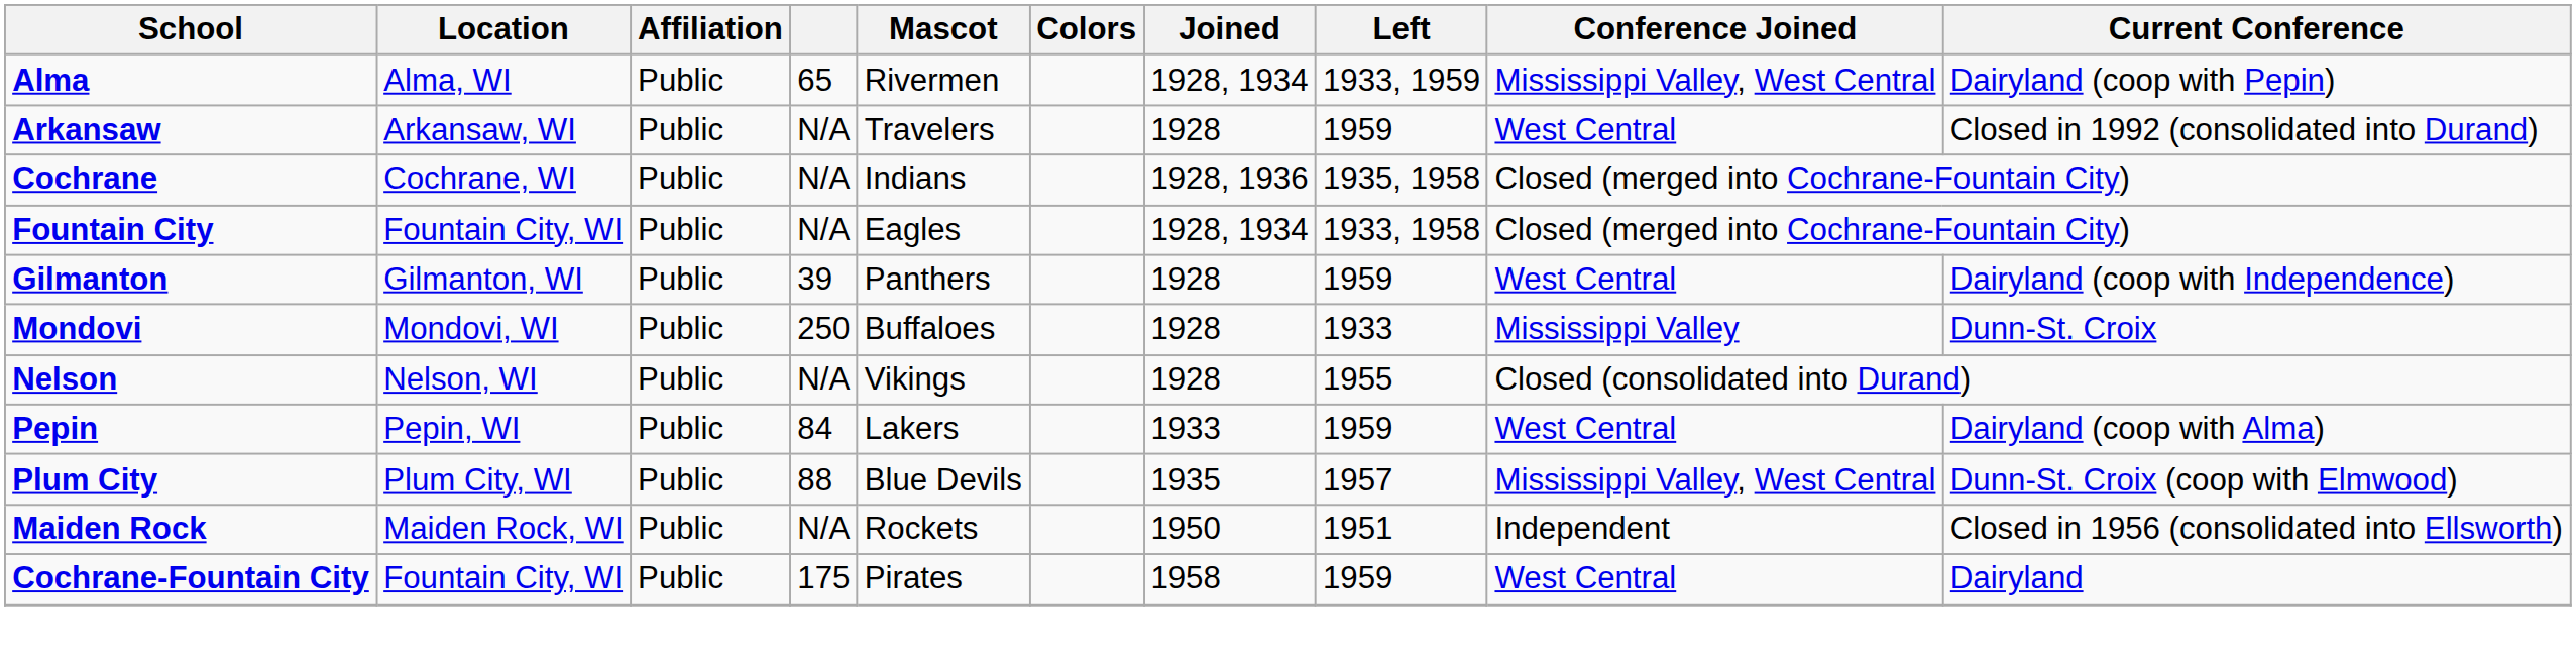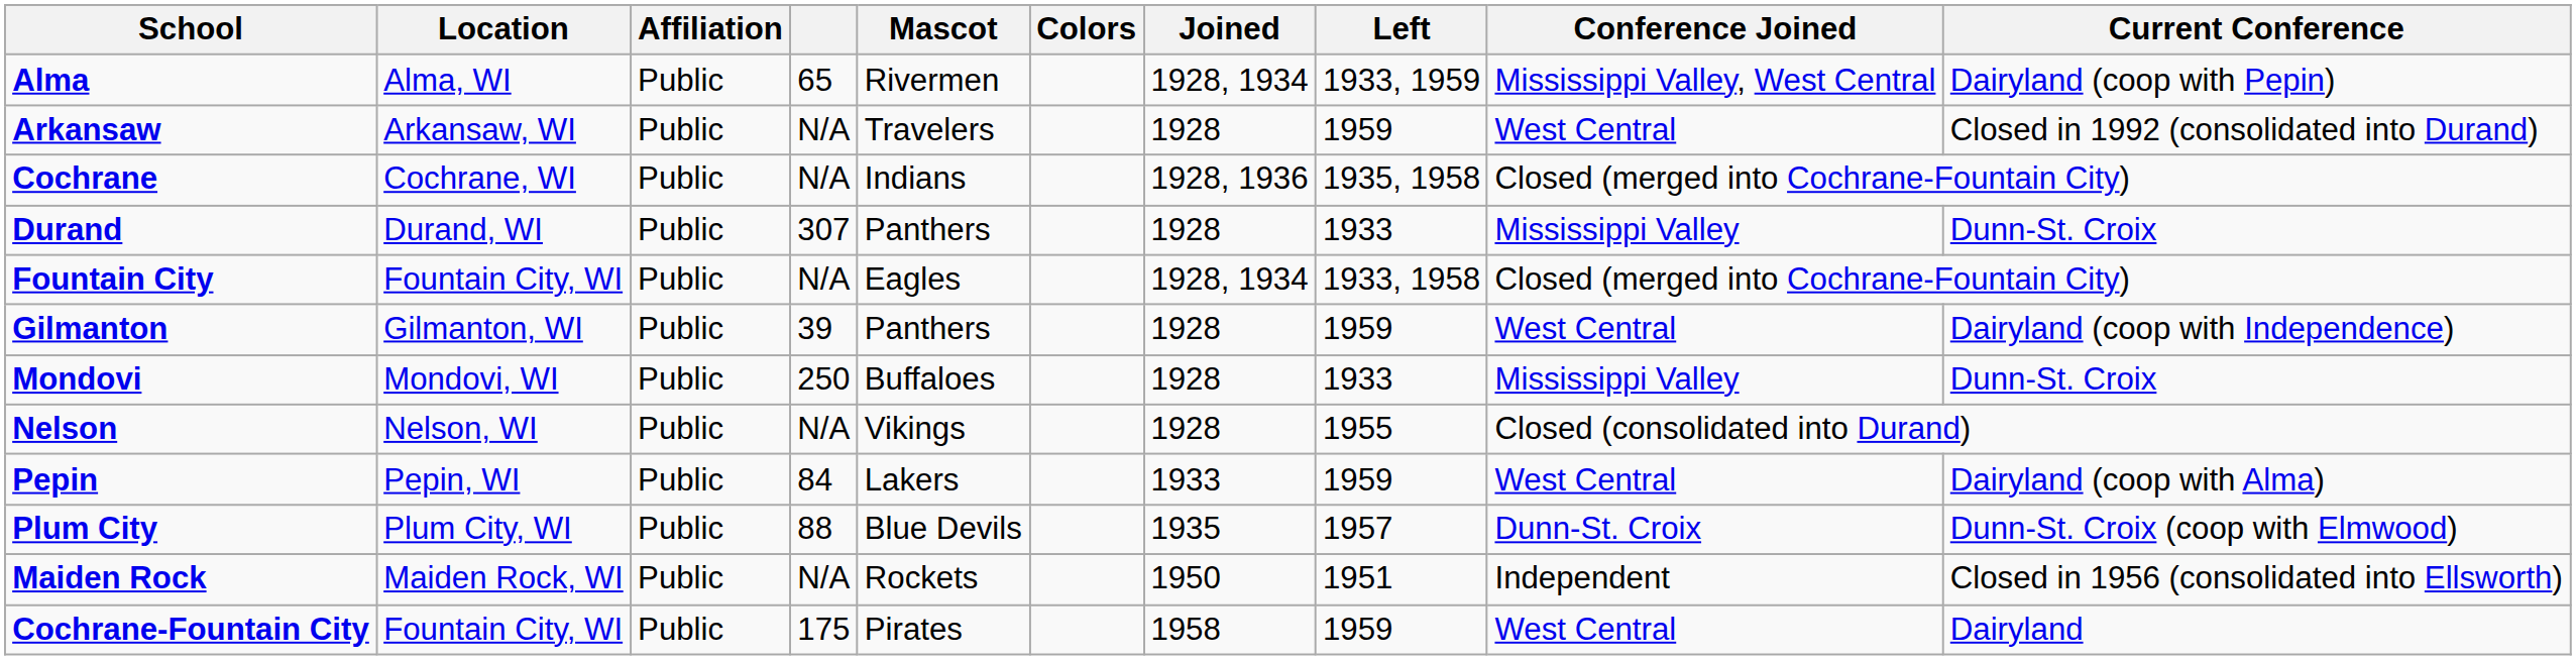 <table class="wikitable sortable">
 <tr>
 <th>School</th>
 <th>Location</th>
 <th>Affiliation</th>
 <th></th>
 <th>Mascot</th>
 <th>Colors</th>
 <th>Joined</th>
 <th>Left</th>
 <th>Conference Joined</th>
 <th>Current Conference</th>
 </tr>
 <tr>
 <td><a href='#'><strong>Alma</strong></a></td>
 <td><a href='#'>Alma, WI</a></td>
 <td>Public</td>
 <td>65</td>
 <td>Rivermen</td>
 <td> </td>
 <td>1928, 1934</td>
 <td>1933, 1959</td>
 <td><a href='#'>Mississippi Valley</a>, <a href='#'>West Central</a></td>
 <td><a href='#'>Dairyland</a> (coop with <a href='#'>Pepin</a>)</td>
 </tr>
 <tr>
 <td><a href='#'><strong>Arkansaw</strong></a></td>
 <td><a href='#'>Arkansaw, WI</a></td>
 <td>Public</td>
 <td>N/A</td>
 <td>Travelers</td>
 <td> </td>
 <td>1928</td>
 <td>1959</td>
 <td><a href='#'>West Central</a></td>
 <td>Closed in 1992 (consolidated into <a href='#'>Durand</a>)</td>
 </tr>
 <tr>
 <td><a href='#'><strong>Cochrane</strong></a></td>
 <td><a href='#'>Cochrane, WI</a></td>
 <td>Public</td>
 <td>N/A</td>
 <td>Indians</td>
 <td> </td>
 <td>1928, 1936</td>
 <td>1935, 1958</td>
 <td colspan="2">Closed (merged into <a href='#'>Cochrane-Fountain City</a>)</td>
+</tr>
+<tr>
+<td><a href='#'><strong>Durand</strong></a></td>
+<td><a href='#'>Durand, WI</a></td>
+<td>Public</td>
+<td>307</td>
+<td>Panthers</td>
+<td> </td>
+<td>1928</td>
+<td>1933</td>
+<td><a href='#'>Mississippi Valley</a></td>
+<td><a href='#'>Dunn-St. Croix</a></td>
 </tr>
 <tr>
 <td><a href='#'><strong>Fountain City</strong></a></td>
 <td><a href='#'>Fountain City, WI</a></td>
 <td>Public</td>
 <td>N/A</td>
 <td>Eagles</td>
 <td> </td>
 <td>1928, 1934</td>
 <td>1933, 1958</td>
 <td colspan="2">Closed (merged into <a href='#'>Cochrane-Fountain City</a>)</td>
 </tr>
 <tr>
 <td><a href='#'><strong>Gilmanton</strong></a></td>
 <td><a href='#'>Gilmanton, WI</a></td>
 <td>Public</td>
 <td>39</td>
 <td>Panthers</td>
 <td> </td>
 <td>1928</td>
 <td>1959</td>
 <td><a href='#'>West Central</a></td>
 <td><a href='#'>Dairyland</a> (coop with <a href='#'>Independence</a>)</td>
 </tr>
 <tr>
 <td><a href='#'><strong>Mondovi</strong></a></td>
 <td><a href='#'>Mondovi, WI</a></td>
 <td>Public</td>
 <td>250</td>
 <td>Buffaloes</td>
 <td> </td>
 <td>1928</td>
 <td>1933</td>
 <td><a href='#'>Mississippi Valley</a></td>
 <td><a href='#'>Dunn-St. Croix</a></td>
 </tr>
 <tr>
 <td><a href='#'><strong>Nelson</strong></a></td>
 <td><a href='#'>Nelson, WI</a></td>
 <td>Public</td>
 <td>N/A</td>
 <td>Vikings</td>
 <td> </td>
 <td>1928</td>
 <td>1955</td>
 <td colspan="2">Closed (consolidated into <a href='#'>Durand</a>)</td>
 </tr>
 <tr>
 <td><a href='#'><strong>Pepin</strong></a></td>
 <td><a href='#'>Pepin, WI</a></td>
 <td>Public</td>
 <td>84</td>
 <td>Lakers</td>
 <td> </td>
 <td>1933</td>
 <td>1959</td>
 <td><a href='#'>West Central</a></td>
 <td><a href='#'>Dairyland</a> (coop with <a href='#'>Alma</a>)</td>
 </tr>
 <tr>
 <td><a href='#'><strong>Plum City</strong></a></td>
 <td><a href='#'>Plum City, WI</a></td>
 <td>Public</td>
 <td>88</td>
 <td>Blue Devils</td>
 <td> </td>
 <td>1935</td>
 <td>1957</td>
-<td><a href='#'>Mississippi Valley</a>, <a href='#'>West Central</a></td>
+<td><a href='#'>Dunn-St. Croix</a></td>
 <td><a href='#'>Dunn-St. Croix</a> (coop with <a href='#'>Elmwood</a>)</td>
 </tr>
 <tr>
 <td><a href='#'><strong>Maiden Rock</strong></a></td>
 <td><a href='#'>Maiden Rock, WI</a></td>
 <td>Public</td>
 <td>N/A</td>
 <td>Rockets</td>
 <td> </td>
 <td>1950</td>
 <td>1951</td>
 <td>Independent</td>
 <td>Closed in 1956 (consolidated into <a href='#'>Ellsworth</a>)</td>
 </tr>
 <tr>
 <td><a href='#'><strong>Cochrane-Fountain City</strong></a></td>
 <td><a href='#'>Fountain City, WI</a></td>
 <td>Public</td>
 <td>175</td>
 <td>Pirates</td>
 <td> </td>
 <td>1958</td>
 <td>1959</td>
 <td><a href='#'>West Central</a></td>
 <td><a href='#'>Dairyland</a></td>
 </tr>
 </table>
